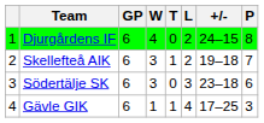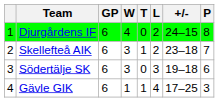 <table class="wikitable">
 <tr>
 <th></th>
 <th>Team</th>
 <th>GP</th>
 <th>W</th>
 <th>T</th>
 <th>L</th>
 <th>+/-</th>
 <th>P</th>
 </tr>
 <tr style="background:#00FF00">
 <td>1</td>
 <td><a href='#'>Djurgårdens IF</a></td>
 <td>6</td>
 <td>4</td>
 <td>0</td>
 <td>2</td>
 <td>24–15</td>
 <td>8</td>
 </tr>
 <tr style="background:#FFFFFF">
 <td>2</td>
 <td><a href='#'>Skellefteå AIK</a></td>
 <td>6</td>
 <td>3</td>
 <td>1</td>
 <td>2</td>
-<td>19–18</td>
+<td>23–18</td>
 <td>7</td>
 </tr>
 <tr style="background:#FFFFFF">
 <td>3</td>
 <td><a href='#'>Södertälje SK</a></td>
 <td>6</td>
 <td>3</td>
 <td>0</td>
 <td>3</td>
-<td>23–18</td>
+<td>19–18</td>
 <td>6</td>
 </tr>
 <tr style="background:#FFFFFF">
 <td>4</td>
 <td><a href='#'>Gävle GIK</a></td>
 <td>6</td>
 <td>1</td>
 <td>1</td>
 <td>4</td>
 <td>17–25</td>
 <td>3</td>
 </tr>
 </table>
